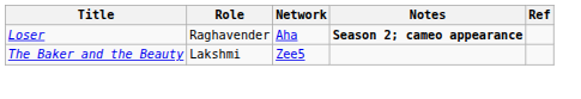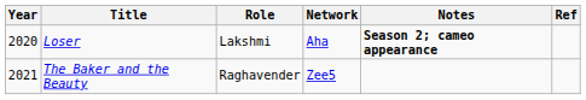 <table class="wikitable">
 <tr>
+<th>Year</th>
 <th>Title</th>
 <th>Role</th>
 <th>Network</th>
 <th>Notes</th>
 <th>Ref</th>
 </tr>
 <tr>
+<td>2020</td>
 <td><em><a href='#'>Loser</a></em></td>
-<td>Raghavender</td>
+<td>Lakshmi</td>
 <td><a href='#'>Aha</a></td>
 <td><strong>Season 2; cameo appearance</strong></td>
 <td></td>
 </tr>
 <tr>
+<td>2021</td>
 <td><em><a href='#'>The Baker and the Beauty</a></em></td>
-<td>Lakshmi</td>
+<td>Raghavender</td>
 <td><a href='#'>Zee5</a></td>
 <td></td>
 <td></td>
 </tr>
 </table>
